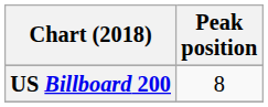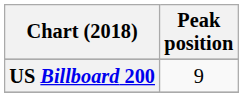 <table class="wikitable sortable plainrowheaders" style="text-align:center">
 <tr>
 <th scope="col">Chart (2018)</th>
 <th scope="col">Peak<br> position</th>
 </tr>
 <tr>
 </tr>
 <tr>
 <th scope="row">US <a href='#'><em>Billboard</em> 200</a></th>
-<td>8</td>
+<td>9</td>
 </tr>
 <tr>
 </tr>
 </table>
